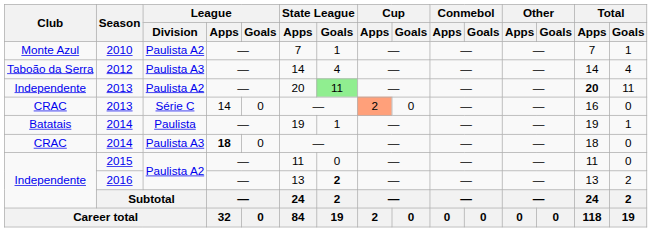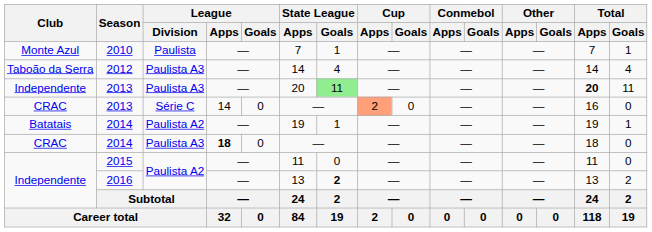 <table class="wikitable" style="text-align: center;">
 <tr>
 <th rowspan="2">Club</th>
 <th rowspan="2">Season</th>
 <th colspan="3">League</th>
 <th colspan="2">State League</th>
 <th colspan="2">Cup</th>
 <th colspan="2">Conmebol</th>
 <th colspan="2">Other</th>
 <th colspan="2">Total</th>
 </tr>
 <tr>
 <th>Division</th>
 <th>Apps</th>
 <th>Goals</th>
 <th>Apps</th>
 <th>Goals</th>
 <th>Apps</th>
 <th>Goals</th>
 <th>Apps</th>
 <th>Goals</th>
 <th>Apps</th>
 <th>Goals</th>
 <th>Apps</th>
 <th>Goals</th>
 </tr>
 <tr>
 <td valign="center"><a href='#'>Monte Azul</a></td>
 <td><a href='#'>2010</a></td>
-<td><a href='#'>Paulista A2</a></td>
+<td><a href='#'>Paulista</a></td>
 <td colspan="2">—</td>
 <td>7</td>
 <td>1</td>
 <td colspan="2">—</td>
 <td colspan="2">—</td>
 <td colspan="2">—</td>
 <td>7</td>
 <td>1</td>
 </tr>
 <tr>
 <td valign="center"><a href='#'>Taboão da Serra</a></td>
 <td><a href='#'>2012</a></td>
 <td><a href='#'>Paulista A3</a></td>
 <td colspan="2">—</td>
 <td>14</td>
 <td>4</td>
 <td colspan="2">—</td>
 <td colspan="2">—</td>
 <td colspan="2">—</td>
 <td>14</td>
 <td>4</td>
 </tr>
 <tr>
 <td valign="center"><a href='#'>Independente</a></td>
 <td><a href='#'>2013</a></td>
-<td><a href='#'>Paulista A2</a></td>
+<td><a href='#'>Paulista A3</a></td>
 <td colspan="2">—</td>
 <td>20</td>
 <td style="background: lightgreen;">11</td>
 <td colspan="2">—</td>
 <td colspan="2">—</td>
 <td colspan="2">—</td>
 <td><strong>20</strong></td>
 <td>11</td>
 </tr>
 <tr>
 <td valign="center"><a href='#'>CRAC</a></td>
 <td><a href='#'>2013</a></td>
 <td><a href='#'>Série C</a></td>
 <td>14</td>
 <td>0</td>
 <td colspan="2">—</td>
 <td style="background: lightsalmon;">2</td>
 <td>0</td>
 <td colspan="2">—</td>
 <td colspan="2">—</td>
 <td>16</td>
 <td>0</td>
 </tr>
 <tr>
 <td valign="center"><a href='#'>Batatais</a></td>
 <td><a href='#'>2014</a></td>
-<td><a href='#'>Paulista</a></td>
+<td><a href='#'>Paulista A2</a></td>
 <td colspan="2">—</td>
 <td>19</td>
 <td>1</td>
 <td colspan="2">—</td>
 <td colspan="2">—</td>
 <td colspan="2">—</td>
 <td>19</td>
 <td>1</td>
 </tr>
 <tr>
 <td valign="center"><a href='#'>CRAC</a></td>
 <td><a href='#'>2014</a></td>
 <td><a href='#'>Paulista A3</a></td>
 <td><strong>18</strong></td>
 <td>0</td>
 <td colspan="2">—</td>
 <td colspan="2">—</td>
 <td colspan="2">—</td>
 <td colspan="2">—</td>
 <td>18</td>
 <td>0</td>
 </tr>
 <tr>
 <td rowspan=3 valign="center"><a href='#'>Independente</a></td>
 <td><a href='#'>2015</a></td>
 <td rowspan=2><a href='#'>Paulista A2</a></td>
 <td colspan="2">—</td>
 <td>11</td>
 <td>0</td>
 <td colspan="2">—</td>
 <td colspan="2">—</td>
 <td colspan="2">—</td>
 <td>11</td>
 <td>0</td>
 </tr>
 <tr>
 <td><a href='#'>2016</a></td>
 <td colspan="2">—</td>
 <td>13</td>
 <td><strong>2</strong></td>
 <td colspan="2">—</td>
 <td colspan="2">—</td>
 <td colspan="2">—</td>
 <td>13</td>
 <td>2</td>
 </tr>
 <tr>
 <th colspan="2"><strong>Subtotal</strong></th>
 <th colspan="2">—</th>
 <th>24</th>
 <th>2</th>
 <th colspan="2">—</th>
 <th colspan="2">—</th>
 <th colspan="2">—</th>
 <th>24</th>
 <th>2</th>
 </tr>
 <tr>
 <th colspan="3"><strong>Career total</strong></th>
 <th>32</th>
 <th>0</th>
 <th>84</th>
 <th>19</th>
 <th>2</th>
 <th>0</th>
 <th>0</th>
 <th>0</th>
 <th>0</th>
 <th>0</th>
 <th>118</th>
 <th>19</th>
 </tr>
 </table>
